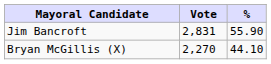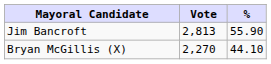 <table class="wikitable">
 <tr>
 <th style="background:#ddf; width:200px;">Mayoral Candidate </th>
 <th style="background:#ddf; width:50px;">Vote</th>
 <th style="background:#ddf; width:30px;">%</th>
 </tr>
 <tr>
 <td>Jim Bancroft</td>
-<td>2,831</td>
+<td>2,813</td>
 <td>55.90</td>
 </tr>
 <tr>
 <td>Bryan McGillis (X)</td>
 <td>2,270</td>
 <td>44.10</td>
 </tr>
 </table>
